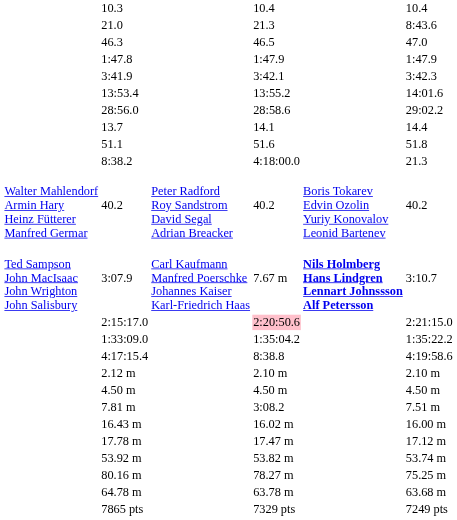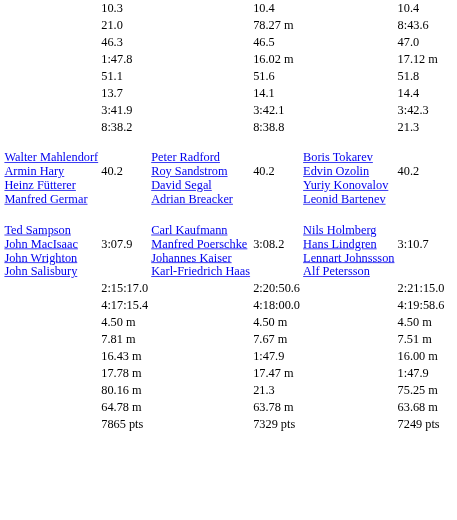 <table>
 <tr>
 <td></td>
 <td></td>
 <td>10.3 </td>
 <td></td>
 <td>10.4</td>
 <td></td>
 <td>10.4</td>
 </tr>
 <tr>
 <td></td>
 <td></td>
 <td>21.0</td>
 <td></td>
-<td>21.3</td>
+<td>78.27 m</td>
 <td></td>
 <td>8:43.6</td>
 </tr>
 <tr>
 <td></td>
 <td></td>
 <td>46.3 </td>
 <td></td>
 <td>46.5</td>
 <td></td>
 <td>47.0</td>
 </tr>
 <tr>
 <td></td>
 <td></td>
 <td>1:47.8</td>
 <td></td>
-<td>1:47.9</td>
+<td>16.02 m</td>
 <td></td>
-<td>1:47.9</td>
+<td>17.12 m</td>
+</tr>
+<tr>
+<td></td>
+<td></td>
+<td>51.1</td>
+<td></td>
+<td>51.6</td>
+<td></td>
+<td>51.8</td>
+</tr>
+<tr>
+<td></td>
+<td></td>
+<td>13.7 </td>
+<td></td>
+<td>14.1</td>
+<td></td>
+<td>14.4</td>
 </tr>
 <tr>
 <td></td>
 <td></td>
 <td>3:41.9 </td>
 <td></td>
 <td>3:42.1</td>
 <td></td>
 <td>3:42.3</td>
 </tr>
 <tr>
 <td></td>
 <td></td>
-<td>13:53.4 </td>
-<td></td>
-<td>13:55.2</td>
-<td></td>
-<td>14:01.6</td>
-</tr>
-<tr>
-<td></td>
-<td></td>
-<td>28:56.0 </td>
-<td></td>
-<td>28:58.6</td>
-<td></td>
-<td>29:02.2</td>
-</tr>
-<tr>
-<td></td>
-<td></td>
-<td>13.7 </td>
-<td></td>
-<td>14.1</td>
-<td></td>
-<td>14.4</td>
-</tr>
-<tr>
-<td></td>
-<td></td>
-<td>51.1</td>
-<td></td>
-<td>51.6</td>
-<td></td>
-<td>51.8</td>
-</tr>
-<tr>
-<td></td>
-<td></td>
 <td>8:38.2 </td>
 <td></td>
-<td>4:18:00.0</td>
+<td>8:38.8</td>
 <td></td>
 <td>21.3</td>
 </tr>
 <tr>
 <td></td>
 <td><br><a href='#'>Walter Mahlendorf</a><br><a href='#'>Armin Hary</a><br><a href='#'>Heinz Fütterer</a><br><a href='#'>Manfred Germar</a></td>
 <td>40.2 </td>
 <td><br><a href='#'>Peter Radford</a><br><a href='#'>Roy Sandstrom</a><br><a href='#'>David Segal</a><br><a href='#'>Adrian Breacker</a></td>
 <td>40.2</td>
 <td><br><a href='#'>Boris Tokarev</a><br><a href='#'>Edvin Ozolin</a><br><a href='#'>Yuriy Konovalov</a><br><a href='#'>Leonid Bartenev</a></td>
 <td>40.2</td>
 </tr>
 <tr>
 <td></td>
 <td><br><a href='#'>Ted Sampson</a><br><a href='#'>John MacIsaac</a><br><a href='#'>John Wrighton</a><br><a href='#'>John Salisbury</a></td>
 <td>3:07.9 </td>
 <td><br><a href='#'>Carl Kaufmann</a><br><a href='#'>Manfred Poerschke</a><br><a href='#'>Johannes Kaiser</a><br><a href='#'>Karl-Friedrich Haas</a></td>
-<td>7.67 m</td>
-<td><strong><br><a href='#'>Nils Holmberg</a><br><a href='#'>Hans Lindgren</a><br><a href='#'>Lennart Johnssson</a><br><a href='#'>Alf Petersson</a></strong></td>
+<td>3:08.2</td>
+<td><br><a href='#'>Nils Holmberg</a><br><a href='#'>Hans Lindgren</a><br><a href='#'>Lennart Johnssson</a><br><a href='#'>Alf Petersson</a></td>
 <td>3:10.7</td>
 </tr>
 <tr>
 <td></td>
 <td></td>
 <td>2:15:17.0 </td>
 <td></td>
-<td style="background: pink;">2:20:50.6</td>
+<td>2:20:50.6</td>
 <td></td>
 <td>2:21:15.0</td>
 </tr>
 <tr>
 <td></td>
 <td></td>
-<td>1:33:09.0</td>
-<td></td>
-<td>1:35:04.2</td>
-<td></td>
-<td>1:35:22.2</td>
-</tr>
-<tr>
-<td></td>
-<td></td>
 <td>4:17:15.4 </td>
 <td></td>
-<td>8:38.8</td>
+<td>4:18:00.0</td>
 <td></td>
 <td>4:19:58.6</td>
-</tr>
-<tr>
-<td></td>
-<td></td>
-<td>2.12 m </td>
-<td></td>
-<td>2.10 m</td>
-<td></td>
-<td>2.10 m</td>
 </tr>
 <tr>
 <td></td>
 <td></td>
 <td>4.50 m </td>
 <td></td>
 <td>4.50 m</td>
 <td></td>
 <td>4.50 m</td>
 </tr>
 <tr>
 <td></td>
 <td></td>
 <td>7.81 m </td>
 <td></td>
-<td>3:08.2</td>
+<td>7.67 m</td>
 <td></td>
 <td>7.51 m</td>
 </tr>
 <tr>
 <td></td>
 <td></td>
 <td>16.43 m </td>
 <td></td>
-<td>16.02 m</td>
+<td>1:47.9</td>
 <td></td>
 <td>16.00 m</td>
 </tr>
 <tr>
 <td></td>
 <td></td>
 <td>17.78 m </td>
 <td></td>
 <td>17.47 m</td>
 <td></td>
-<td>17.12 m</td>
-</tr>
-<tr>
-<td></td>
-<td></td>
-<td>53.92 m </td>
-<td></td>
-<td>53.82 m</td>
-<td></td>
-<td>53.74 m</td>
+<td>1:47.9</td>
 </tr>
 <tr>
 <td></td>
 <td></td>
 <td>80.16 m </td>
 <td></td>
-<td>78.27 m</td>
+<td>21.3</td>
 <td></td>
 <td>75.25 m</td>
 </tr>
 <tr>
 <td></td>
 <td></td>
 <td>64.78 m </td>
 <td></td>
 <td>63.78 m</td>
 <td></td>
 <td>63.68 m</td>
 </tr>
 <tr>
 <td></td>
 <td></td>
 <td>7865 pts </td>
 <td></td>
 <td>7329 pts</td>
 <td></td>
 <td>7249 pts</td>
 </tr>
 </table>
